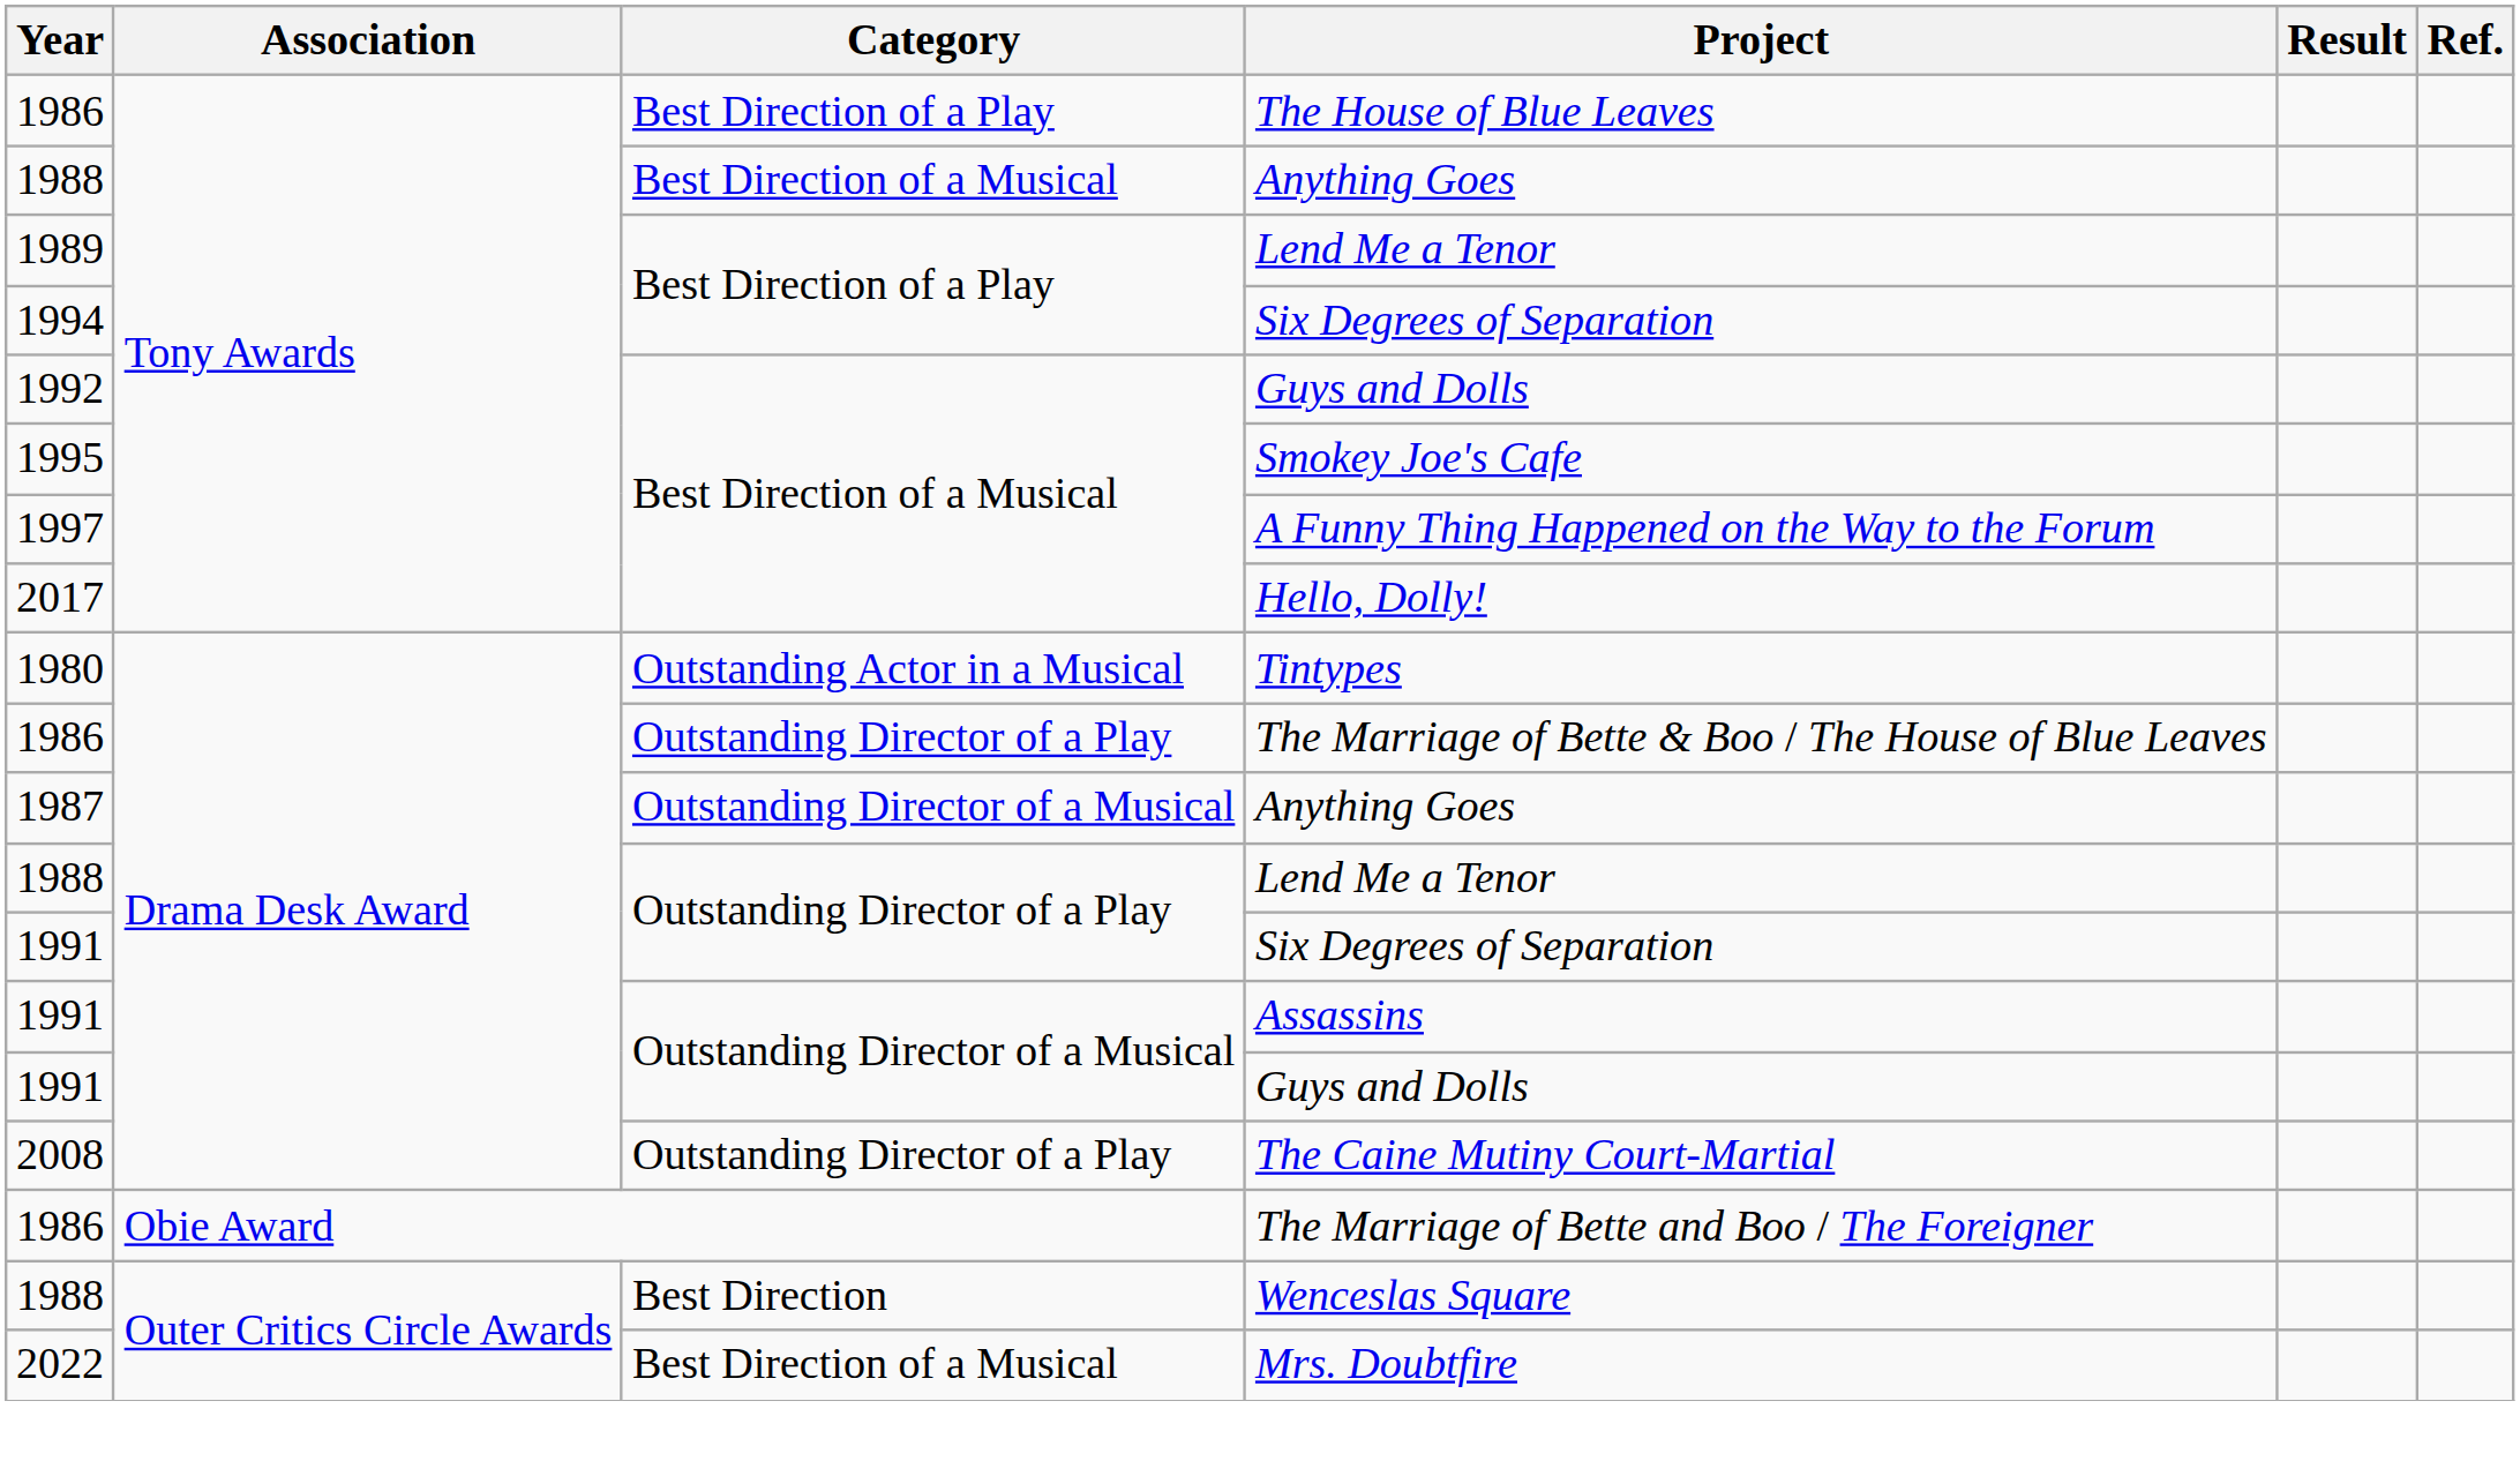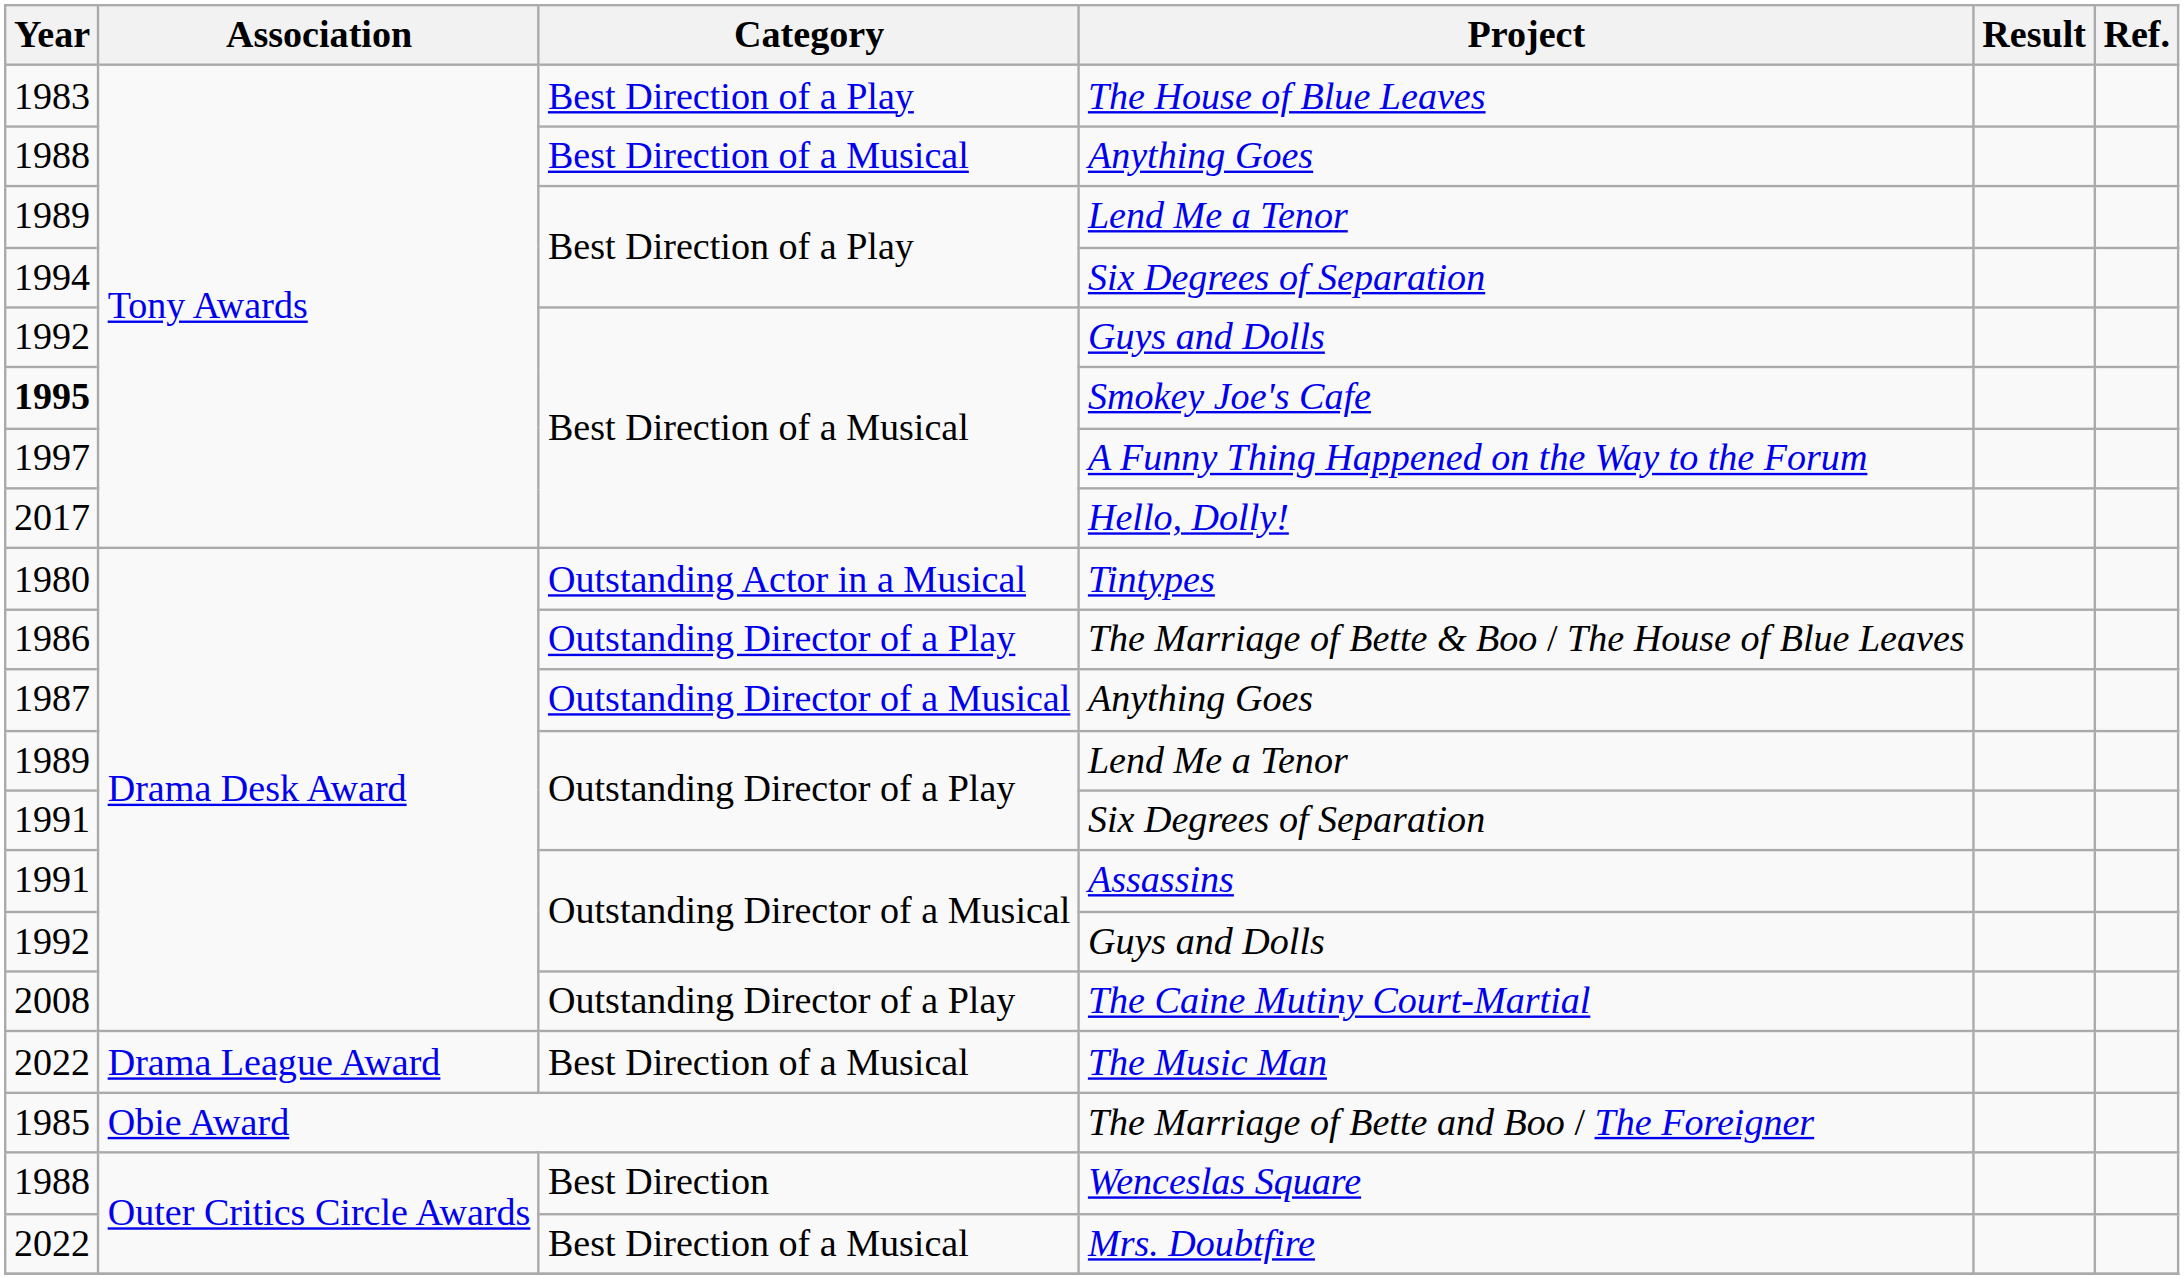 <table class="wikitable">
 <tr>
 <th>Year</th>
 <th>Association</th>
 <th>Category</th>
 <th>Project</th>
 <th>Result</th>
 <th>Ref.</th>
 </tr>
 <tr>
-<td>1986</td>
+<td>1983</td>
 <td rowspan=8><a href='#'>Tony Awards</a></td>
 <td><a href='#'>Best Direction of a Play</a></td>
 <td><em><a href='#'>The House of Blue Leaves</a></em></td>
 <td></td>
 <td></td>
 </tr>
 <tr>
 <td>1988</td>
 <td><a href='#'>Best Direction of a Musical</a></td>
 <td><em><a href='#'>Anything Goes</a></em></td>
 <td></td>
 <td></td>
 </tr>
 <tr>
 <td>1989</td>
 <td rowspan="2">Best Direction of a Play</td>
 <td><em><a href='#'>Lend Me a Tenor</a></em></td>
 <td></td>
 <td></td>
 </tr>
 <tr>
 <td>1994</td>
 <td><em><a href='#'>Six Degrees of Separation</a></em></td>
 <td></td>
 <td></td>
 </tr>
 <tr>
 <td>1992</td>
 <td rowspan="4">Best Direction of a Musical</td>
 <td><em><a href='#'>Guys and Dolls</a></em></td>
 <td></td>
 <td></td>
 </tr>
 <tr>
-<td>1995</td>
+<td><strong>1995</strong></td>
 <td><em><a href='#'>Smokey Joe's Cafe</a></em></td>
 <td></td>
 <td></td>
 </tr>
 <tr>
 <td>1997</td>
 <td><em><a href='#'>A Funny Thing Happened on the Way to the Forum</a></em></td>
 <td></td>
 <td></td>
 </tr>
 <tr>
 <td>2017</td>
 <td><em><a href='#'>Hello, Dolly!</a></em></td>
 <td></td>
 <td></td>
 </tr>
 <tr>
 <td>1980</td>
 <td rowspan=8><a href='#'>Drama Desk Award</a></td>
 <td><a href='#'>Outstanding Actor in a Musical</a></td>
 <td><em><a href='#'>Tintypes</a></em></td>
 <td></td>
 <td></td>
 </tr>
 <tr>
 <td>1986</td>
 <td><a href='#'>Outstanding Director of a Play</a></td>
 <td><em>The Marriage of Bette & Boo</em> / <em>The House of Blue Leaves</em></td>
 <td></td>
 <td></td>
 </tr>
 <tr>
 <td>1987</td>
 <td><a href='#'>Outstanding Director of a Musical</a></td>
 <td><em>Anything Goes</em></td>
 <td></td>
 <td></td>
 </tr>
 <tr>
-<td>1988</td>
+<td>1989</td>
 <td rowspan="2">Outstanding Director of a Play</td>
 <td><em>Lend Me a Tenor</em></td>
 <td></td>
 <td></td>
 </tr>
 <tr>
 <td>1991</td>
 <td><em>Six Degrees of Separation</em></td>
 <td></td>
 <td></td>
 </tr>
 <tr>
 <td>1991</td>
 <td rowspan="2">Outstanding Director of a Musical</td>
 <td><em><a href='#'>Assassins</a></em></td>
 <td></td>
 <td></td>
 </tr>
 <tr>
-<td>1991</td>
+<td>1992</td>
 <td><em>Guys and Dolls</em></td>
 <td></td>
 <td></td>
 </tr>
 <tr>
 <td>2008</td>
 <td>Outstanding Director of a Play</td>
 <td><em><a href='#'>The Caine Mutiny Court-Martial</a></em></td>
 <td></td>
 <td></td>
 </tr>
 <tr>
-<td>1986</td>
+<td>2022</td>
+<td><a href='#'>Drama League Award</a></td>
+<td>Best Direction of a Musical</td>
+<td><em><a href='#'>The Music Man</a></em></td>
+<td></td>
+<td></td>
+</tr>
+<tr>
+<td>1985</td>
 <td colspan=2><a href='#'>Obie Award</a></td>
 <td><em>The Marriage of Bette and Boo</em> / <em><a href='#'>The Foreigner</a></em></td>
 <td></td>
 <td></td>
 </tr>
 <tr>
 <td>1988</td>
 <td rowspan=2><a href='#'>Outer Critics Circle Awards</a></td>
 <td>Best Direction</td>
 <td><em><a href='#'>Wenceslas Square</a></em></td>
 <td></td>
 <td></td>
 </tr>
 <tr>
 <td>2022</td>
 <td>Best Direction of a Musical</td>
 <td><em><a href='#'>Mrs. Doubtfire</a></em></td>
 <td></td>
 <td></td>
 </tr>
 <tr>
 </tr>
 </table>
